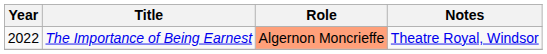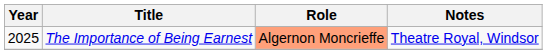 <table class="wikitable sortable">
 <tr>
 <th>Year</th>
 <th>Title</th>
 <th>Role</th>
 <th class="unsortable">Notes</th>
 </tr>
 <tr>
-<td>2022</td>
+<td>2025</td>
 <td><em><a href='#'>The Importance of Being Earnest</a></em></td>
 <td style="background: lightsalmon;">Algernon Moncrieffe</td>
 <td><a href='#'>Theatre Royal, Windsor</a></td>
 </tr>
 <tr>
 </tr>
 </table>
